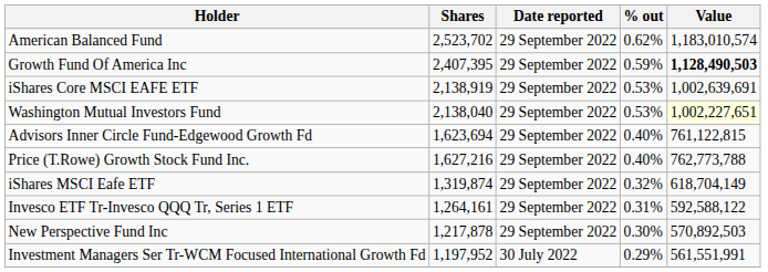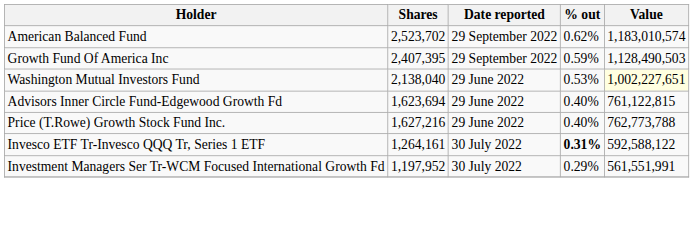 <table class="wikitable">
 <tr>
 <th>Holder</th>
 <th>Shares</th>
 <th>Date reported</th>
 <th>% out</th>
 <th>Value</th>
 </tr>
 <tr>
 <td>American Balanced Fund</td>
 <td>2,523,702</td>
 <td>29 September 2022</td>
 <td>0.62%</td>
 <td>1,183,010,574</td>
 </tr>
 <tr>
 <td>Growth Fund Of America Inc</td>
 <td>2,407,395</td>
 <td>29 September 2022</td>
 <td>0.59%</td>
-<td><strong>1,128,490,503</strong></td>
-</tr>
-<tr>
-<td>iShares Core MSCI EAFE ETF</td>
-<td>2,138,919</td>
-<td>29 September 2022</td>
-<td>0.53%</td>
-<td>1,002,639,691</td>
+<td>1,128,490,503</td>
 </tr>
 <tr>
 <td>Washington Mutual Investors Fund</td>
 <td>2,138,040</td>
-<td>29 September 2022</td>
+<td>29 June 2022</td>
 <td>0.53%</td>
 <td style="background: lightyellow;">1,002,227,651</td>
 </tr>
 <tr>
 <td>Advisors Inner Circle Fund-Edgewood Growth Fd</td>
 <td>1,623,694</td>
-<td>29 September 2022</td>
+<td>29 June 2022</td>
 <td>0.40%</td>
 <td>761,122,815</td>
 </tr>
 <tr>
 <td>Price (T.Rowe) Growth Stock Fund Inc.</td>
 <td>1,627,216</td>
-<td>29 September 2022</td>
+<td>29 June 2022</td>
 <td>0.40%</td>
 <td>762,773,788</td>
 </tr>
 <tr>
-<td>iShares MSCI Eafe ETF</td>
-<td>1,319,874</td>
-<td>29 September 2022</td>
-<td>0.32%</td>
-<td>618,704,149</td>
-</tr>
-<tr>
 <td>Invesco ETF Tr-Invesco QQQ Tr, Series 1 ETF</td>
 <td>1,264,161</td>
-<td>29 September 2022</td>
-<td>0.31%</td>
+<td>30 July 2022</td>
+<td><strong>0.31%</strong></td>
 <td>592,588,122</td>
-</tr>
-<tr>
-<td>New Perspective Fund Inc</td>
-<td>1,217,878</td>
-<td>29 September 2022</td>
-<td>0.30%</td>
-<td>570,892,503</td>
 </tr>
 <tr>
 <td>Investment Managers Ser Tr-WCM Focused International Growth Fd</td>
 <td>1,197,952</td>
 <td>30 July 2022</td>
 <td>0.29%</td>
 <td>561,551,991</td>
 </tr>
 <tr>
 </tr>
 </table>
